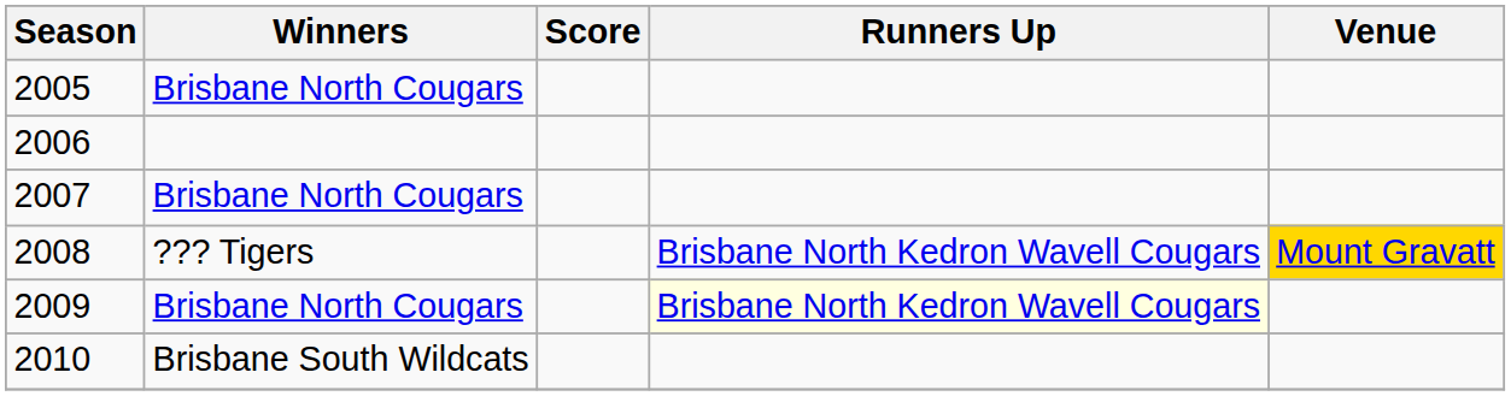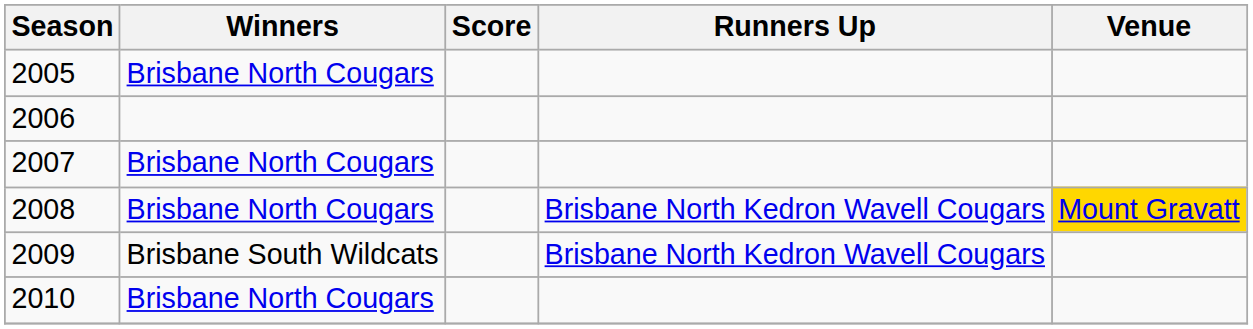 <table class="wikitable collapsible">
 <tr>
 <th>Season</th>
 <th>Winners</th>
 <th>Score</th>
 <th>Runners Up</th>
 <th>Venue</th>
 </tr>
 <tr>
 <td>2005</td>
 <td><a href='#'>Brisbane North Cougars</a></td>
 <td></td>
 <td></td>
 <td></td>
 </tr>
 <tr>
 <td>2006</td>
 <td></td>
 <td></td>
 <td></td>
 <td></td>
 </tr>
 <tr>
 <td>2007</td>
 <td><a href='#'>Brisbane North Cougars</a></td>
 <td></td>
 <td></td>
 </tr>
 <tr>
 <td>2008</td>
-<td>??? Tigers</td>
+<td><a href='#'>Brisbane North Cougars</a></td>
 <td></td>
 <td><a href='#'>Brisbane North Kedron Wavell Cougars</a></td>
 <td style="background: gold;"><a href='#'>Mount Gravatt</a></td>
 </tr>
 <tr>
 <td>2009</td>
-<td><a href='#'>Brisbane North Cougars</a></td>
+<td>Brisbane South Wildcats</td>
 <td></td>
-<td style="background: lightyellow;"><a href='#'>Brisbane North Kedron Wavell Cougars</a></td>
+<td><a href='#'>Brisbane North Kedron Wavell Cougars</a></td>
 <td></td>
 </tr>
 <tr>
 <td>2010</td>
-<td>Brisbane South Wildcats</td>
+<td><a href='#'>Brisbane North Cougars</a></td>
 <td></td>
 <td></td>
 <td></td>
 </tr>
 <tr>
 </tr>
 </table>
